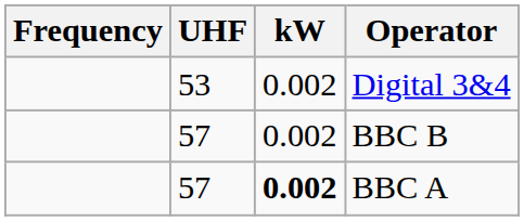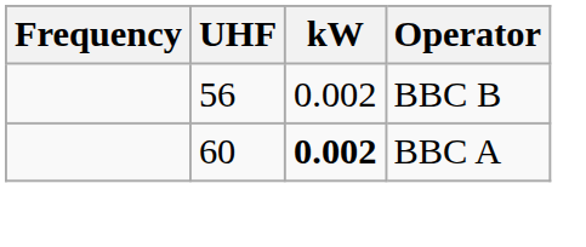 <table class="wikitable sortable">
 <tr>
 <th>Frequency</th>
 <th>UHF</th>
 <th>kW</th>
 <th>Operator</th>
 </tr>
 <tr>
 <td></td>
-<td>53</td>
-<td>0.002</td>
-<td><a href='#'>Digital 3&4</a></td>
-</tr>
-<tr>
-<td></td>
-<td>57</td>
+<td>56</td>
 <td>0.002</td>
 <td>BBC B</td>
 </tr>
 <tr>
 <td></td>
-<td>57</td>
+<td>60</td>
 <td><strong>0.002</strong></td>
 <td>BBC A</td>
 </tr>
 </table>
